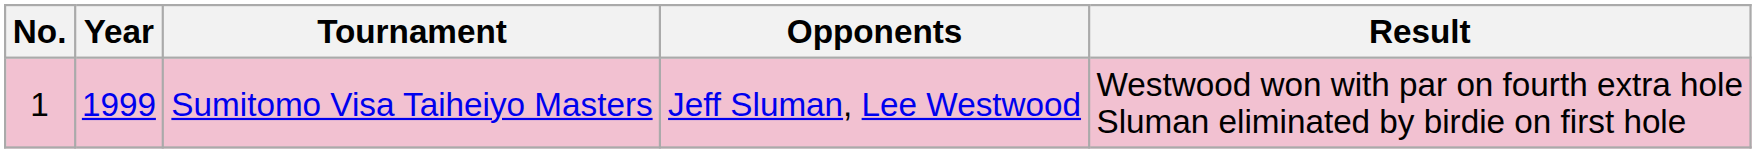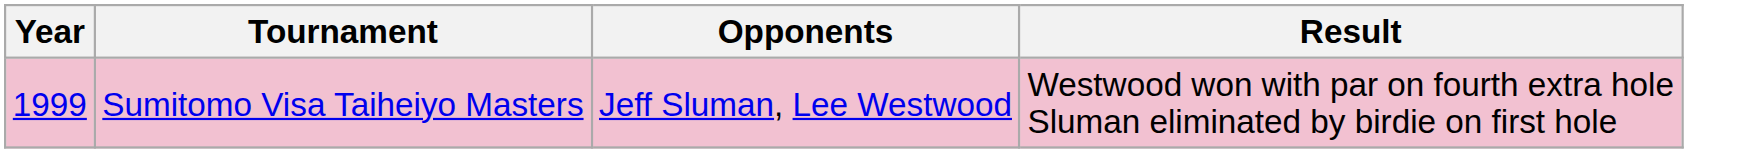 <table class="wikitable" style="font-size:95%;">
 <tr>
-<th>No.</th>
 <th>Year</th>
 <th>Tournament</th>
 <th>Opponents</th>
 <th>Result</th>
 </tr>
 <tr style="background:#F2C1D1;">
-<td align=center>1</td>
 <td><a href='#'>1999</a></td>
 <td><a href='#'>Sumitomo Visa Taiheiyo Masters</a></td>
 <td> <a href='#'>Jeff Sluman</a>,  <a href='#'>Lee Westwood</a></td>
 <td>Westwood won with par on fourth extra hole<br>Sluman eliminated by birdie on first hole</td>
 </tr>
 </table>
